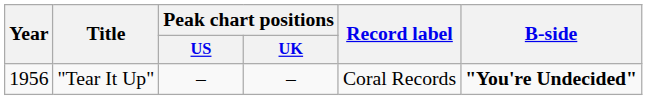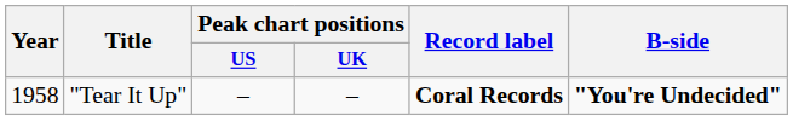 <table class="wikitable" style=text-align:center;>
 <tr>
 <th rowspan="2">Year</th>
 <th rowspan="2">Title</th>
 <th colspan="2">Peak chart positions</th>
 <th rowspan="2"><a href='#'>Record label</a></th>
 <th rowspan="2"><a href='#'>B-side</a></th>
 </tr>
 <tr style="font-size:smaller;">
 <th align=centre><a href='#'>US</a></th>
 <th align=centre><a href='#'>UK</a></th>
 </tr>
 <tr>
-<td rowspan="1">1956</td>
+<td rowspan="1">1958</td>
 <td align=left>"Tear It Up"</td>
 <td>–</td>
 <td>–</td>
-<td rowspan="1">Coral Records</td>
+<td rowspan="1"><strong>Coral Records</strong></td>
 <td><strong>"You're Undecided"</strong></td>
 </tr>
 </table>
